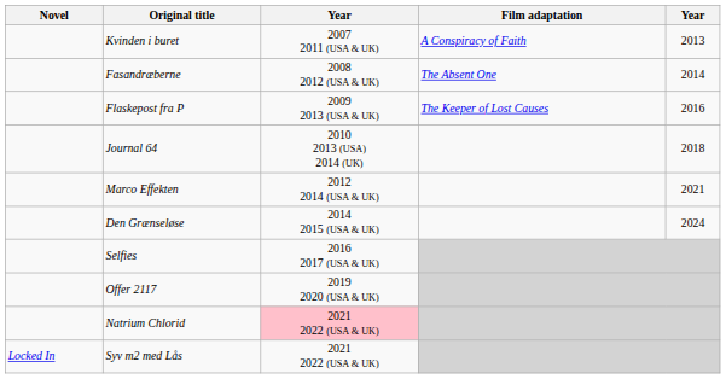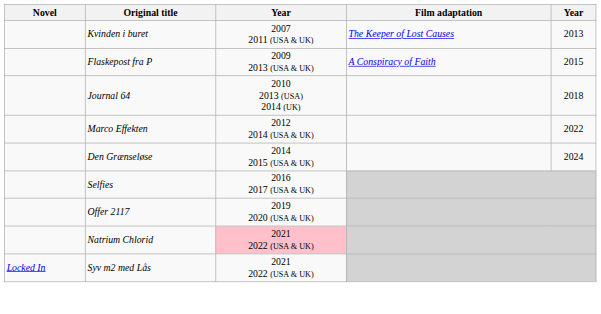 <table class="wikitable" width=55% style="font-size:90%; text-align:left;">
 <tr>
 <th>Novel</th>
 <th>Original title</th>
 <th>Year</th>
 <th>Film adaptation</th>
 <th>Year</th>
 </tr>
 <tr>
 <td><em></em></td>
 <td><em>Kvinden i buret</em></td>
 <td align=center>2007<br>2011 <small>(USA & UK)</small></td>
-<td><em><a href='#'>A Conspiracy of Faith</a></em></td>
+<td><em><a href='#'>The Keeper of Lost Causes</a></em></td>
 <td align=center>2013</td>
-</tr>
-<tr>
-<td><em></em></td>
-<td><em>Fasandræberne</em></td>
-<td align=center>2008<br>2012 <small>(USA & UK)</small></td>
-<td><em><a href='#'>The Absent One</a></em></td>
-<td align=center>2014</td>
 </tr>
 <tr>
 <td><em></em></td>
 <td><em>Flaskepost fra P</em></td>
 <td align=center>2009<br>2013 <small>(USA & UK)</small></td>
-<td><em><a href='#'>The Keeper of Lost Causes</a></em></td>
-<td align=center>2016</td>
+<td><em><a href='#'>A Conspiracy of Faith</a></em></td>
+<td align=center>2015</td>
 </tr>
 <tr>
 <td><em></em></td>
 <td><em>Journal 64</em></td>
 <td align=center>2010<br>2013 <small>(USA)</small><br>2014 <small>(UK)</small></td>
 <td><em></em></td>
 <td align=center>2018</td>
 </tr>
 <tr>
 <td><em></em></td>
 <td><em>Marco Effekten</em></td>
 <td align=center>2012<br>2014 <small>(USA & UK)</small></td>
 <td><em></em></td>
-<td align=center>2021</td>
+<td align=center>2022</td>
 </tr>
 <tr>
 <td><em></em></td>
 <td><em>Den Grænseløse</em></td>
 <td align=center>2014<br>2015 <small>(USA & UK)</small></td>
 <td><em></em></td>
 <td align=center>2024</td>
 </tr>
 <tr>
 <td><em></em></td>
 <td><em>Selfies</em></td>
 <td align=center>2016<br>2017 <small>(USA & UK)</small></td>
 <td align=center bgcolor=lightgrey colspan=2></td>
 </tr>
 <tr>
 <td><em></em></td>
 <td><em>Offer 2117</em></td>
 <td align=center>2019<br>2020 <small>(USA & UK)</small></td>
 <td align=center bgcolor=lightgrey colspan=2></td>
 </tr>
 <tr>
 <td><em></em></td>
 <td><em>Natrium Chlorid</em></td>
 <td align=center style="background: pink;">2021<br>2022 <small>(USA & UK)</small></td>
 <td align=center bgcolor=lightgrey colspan=2></td>
 </tr>
 <tr>
 <td><em><a href='#'>Locked In</a></em></td>
 <td><em>Syv m2 med Lås</em></td>
 <td align=center>2021<br>2022 <small>(USA & UK)</small></td>
 <td align=center bgcolor=lightgrey colspan=2></td>
 </tr>
 </table>
